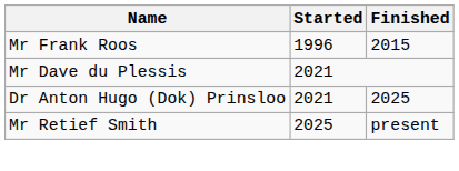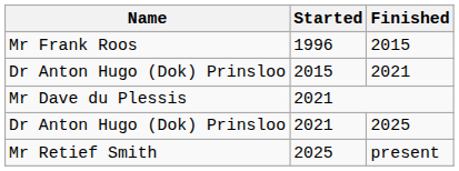 <table class="wikitable sortable">
 <tr>
 <th>Name</th>
 <th>Started</th>
 <th>Finished</th>
 </tr>
 <tr>
 <td>Mr Frank Roos</td>
 <td>1996</td>
 <td>2015</td>
+</tr>
+<tr>
+<td>Dr Anton Hugo (Dok) Prinsloo</td>
+<td>2015</td>
+<td>2021</td>
 </tr>
 <tr>
 <td>Mr Dave du Plessis</td>
 <td colspan=2>2021</td>
 </tr>
 <tr>
 <td>Dr Anton Hugo (Dok) Prinsloo</td>
 <td>2021</td>
 <td>2025</td>
 </tr>
 <tr>
 <td>Mr Retief Smith</td>
 <td>2025</td>
 <td>present</td>
 </tr>
 </table>
